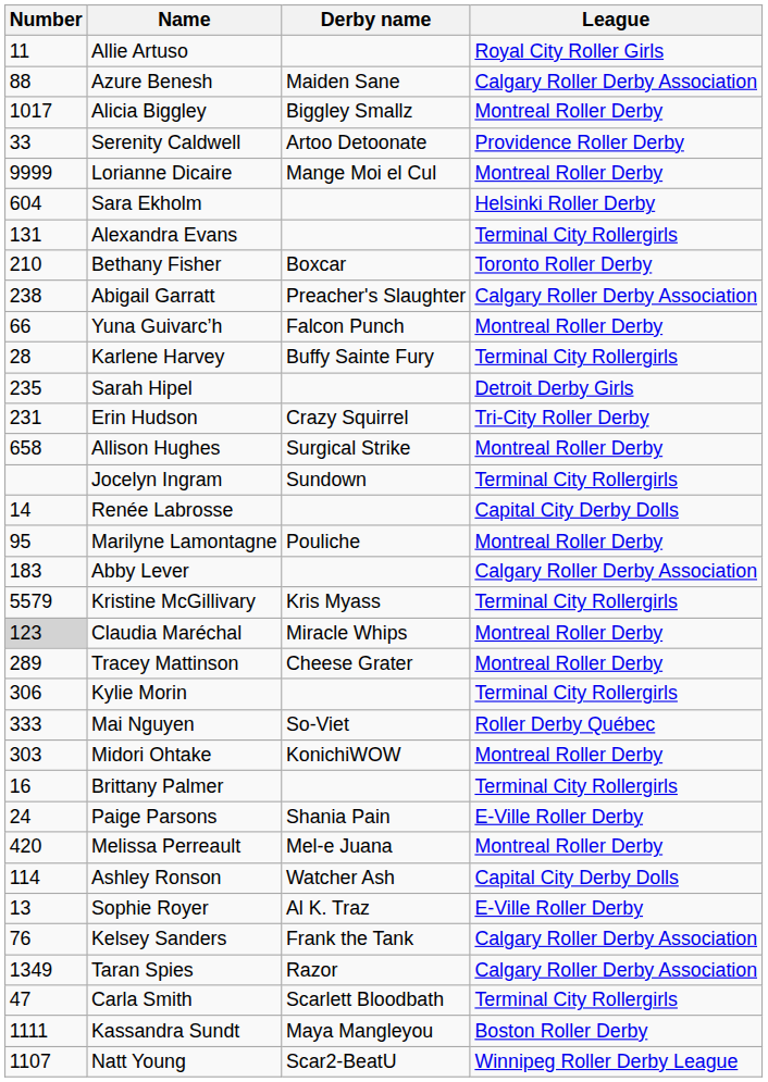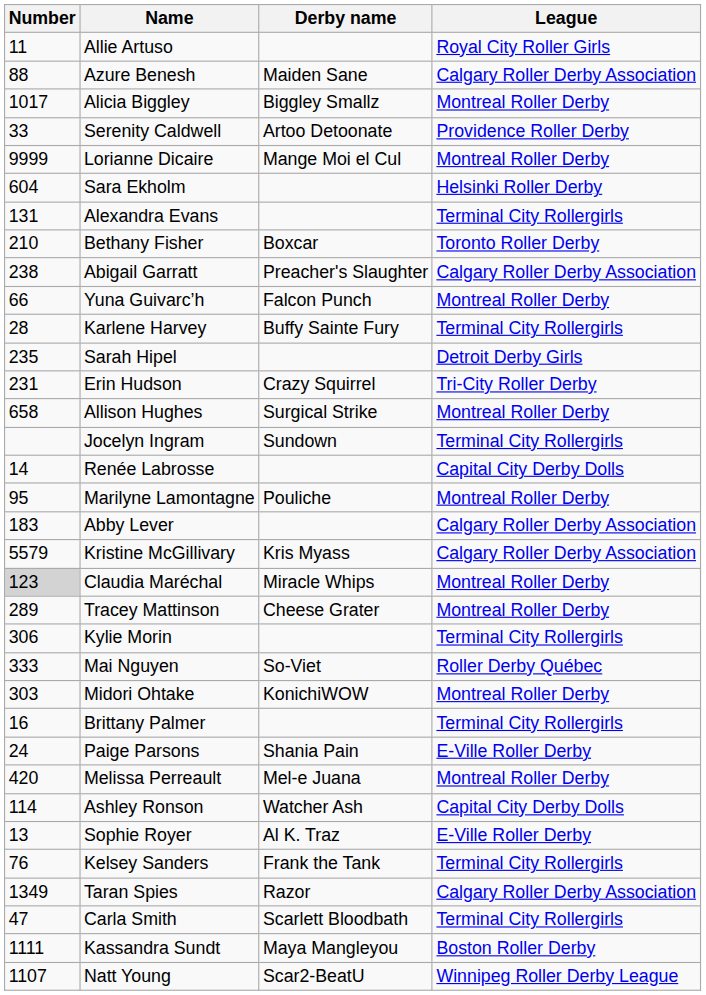 <table class="wikitable sortable">
 <tr>
 <th>Number</th>
 <th>Name</th>
 <th>Derby name</th>
 <th>League</th>
 </tr>
 <tr>
 <td>11</td>
 <td>Allie Artuso</td>
 <td></td>
 <td><a href='#'>Royal City Roller Girls</a></td>
 </tr>
 <tr>
 <td>88</td>
 <td>Azure Benesh</td>
 <td>Maiden Sane</td>
 <td><a href='#'>Calgary Roller Derby Association</a></td>
 </tr>
 <tr>
 <td>1017</td>
 <td>Alicia Biggley</td>
 <td>Biggley Smallz</td>
 <td><a href='#'>Montreal Roller Derby</a></td>
 </tr>
 <tr>
 <td>33</td>
 <td>Serenity Caldwell</td>
 <td>Artoo Detoonate</td>
 <td><a href='#'>Providence Roller Derby</a></td>
 </tr>
 <tr>
 <td>9999</td>
 <td>Lorianne Dicaire</td>
 <td>Mange Moi el Cul</td>
 <td><a href='#'>Montreal Roller Derby</a></td>
 </tr>
 <tr>
 <td>604</td>
 <td>Sara Ekholm</td>
 <td></td>
 <td><a href='#'>Helsinki Roller Derby</a></td>
 </tr>
 <tr>
 <td>131</td>
 <td>Alexandra Evans</td>
 <td></td>
 <td><a href='#'>Terminal City Rollergirls</a></td>
 </tr>
 <tr>
 <td>210</td>
 <td>Bethany Fisher</td>
 <td>Boxcar</td>
 <td><a href='#'>Toronto Roller Derby</a></td>
 </tr>
 <tr>
 <td>238</td>
 <td>Abigail Garratt</td>
 <td>Preacher's Slaughter</td>
 <td><a href='#'>Calgary Roller Derby Association</a></td>
 </tr>
 <tr>
 <td>66</td>
 <td>Yuna Guivarc’h</td>
 <td>Falcon Punch</td>
 <td><a href='#'>Montreal Roller Derby</a></td>
 </tr>
 <tr>
 <td>28</td>
 <td>Karlene Harvey</td>
 <td>Buffy Sainte Fury</td>
 <td><a href='#'>Terminal City Rollergirls</a></td>
 </tr>
 <tr>
 <td>235</td>
 <td>Sarah Hipel</td>
 <td></td>
 <td><a href='#'>Detroit Derby Girls</a></td>
 </tr>
 <tr>
 <td>231</td>
 <td>Erin Hudson</td>
 <td>Crazy Squirrel</td>
 <td><a href='#'>Tri-City Roller Derby</a></td>
 </tr>
 <tr>
 <td>658</td>
 <td>Allison Hughes</td>
 <td>Surgical Strike</td>
 <td><a href='#'>Montreal Roller Derby</a></td>
 </tr>
 <tr>
 <td></td>
 <td>Jocelyn Ingram</td>
 <td>Sundown</td>
 <td><a href='#'>Terminal City Rollergirls</a></td>
 </tr>
 <tr>
 <td>14</td>
 <td>Renée Labrosse</td>
 <td></td>
 <td><a href='#'>Capital City Derby Dolls</a></td>
 </tr>
 <tr>
 <td>95</td>
 <td>Marilyne Lamontagne</td>
 <td>Pouliche</td>
 <td><a href='#'>Montreal Roller Derby</a></td>
 </tr>
 <tr>
 <td>183</td>
 <td>Abby Lever</td>
 <td></td>
 <td><a href='#'>Calgary Roller Derby Association</a></td>
 </tr>
 <tr>
 <td>5579</td>
 <td>Kristine McGillivary</td>
 <td>Kris Myass</td>
-<td><a href='#'>Terminal City Rollergirls</a></td>
+<td><a href='#'>Calgary Roller Derby Association</a></td>
 </tr>
 <tr>
 <td style="background: lightgrey;">123</td>
 <td>Claudia Maréchal</td>
 <td>Miracle Whips</td>
 <td><a href='#'>Montreal Roller Derby</a></td>
 </tr>
 <tr>
 <td>289</td>
 <td>Tracey Mattinson</td>
 <td>Cheese Grater</td>
 <td><a href='#'>Montreal Roller Derby</a></td>
 </tr>
 <tr>
 <td>306</td>
 <td>Kylie Morin</td>
 <td></td>
 <td><a href='#'>Terminal City Rollergirls</a></td>
 </tr>
 <tr>
 <td>333</td>
 <td>Mai Nguyen</td>
 <td>So-Viet</td>
 <td><a href='#'>Roller Derby Québec</a></td>
 </tr>
 <tr>
 <td>303</td>
 <td>Midori Ohtake</td>
 <td>KonichiWOW</td>
 <td><a href='#'>Montreal Roller Derby</a></td>
 </tr>
 <tr>
 <td>16</td>
 <td>Brittany Palmer</td>
 <td></td>
 <td><a href='#'>Terminal City Rollergirls</a></td>
 </tr>
 <tr>
 <td>24</td>
 <td>Paige Parsons</td>
 <td>Shania Pain</td>
 <td><a href='#'>E-Ville Roller Derby</a></td>
 </tr>
 <tr>
 <td>420</td>
 <td>Melissa Perreault</td>
 <td>Mel-e Juana</td>
 <td><a href='#'>Montreal Roller Derby</a></td>
 </tr>
 <tr>
 <td>114</td>
 <td>Ashley Ronson</td>
 <td>Watcher Ash</td>
 <td><a href='#'>Capital City Derby Dolls</a></td>
 </tr>
 <tr>
 <td>13</td>
 <td>Sophie Royer</td>
 <td>Al K. Traz</td>
 <td><a href='#'>E-Ville Roller Derby</a></td>
 </tr>
 <tr>
 <td>76</td>
 <td>Kelsey Sanders</td>
 <td>Frank the Tank</td>
-<td><a href='#'>Calgary Roller Derby Association</a></td>
+<td><a href='#'>Terminal City Rollergirls</a></td>
 </tr>
 <tr>
 <td>1349</td>
 <td>Taran Spies</td>
 <td>Razor</td>
 <td><a href='#'>Calgary Roller Derby Association</a></td>
 </tr>
 <tr>
 <td>47</td>
 <td>Carla Smith</td>
 <td>Scarlett Bloodbath</td>
 <td><a href='#'>Terminal City Rollergirls</a></td>
 </tr>
 <tr>
 <td>1111</td>
 <td>Kassandra Sundt</td>
 <td>Maya Mangleyou</td>
 <td><a href='#'>Boston Roller Derby</a></td>
 </tr>
 <tr>
 <td>1107</td>
 <td>Natt Young</td>
 <td>Scar2-BeatU</td>
 <td><a href='#'>Winnipeg Roller Derby League</a></td>
 </tr>
 </table>
